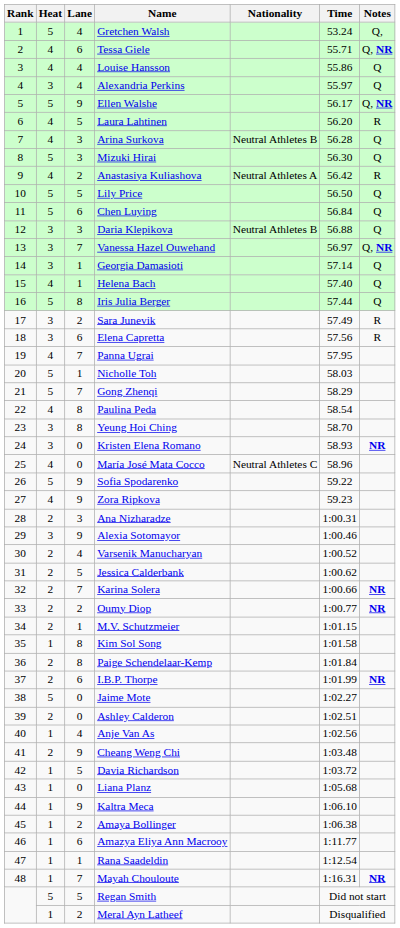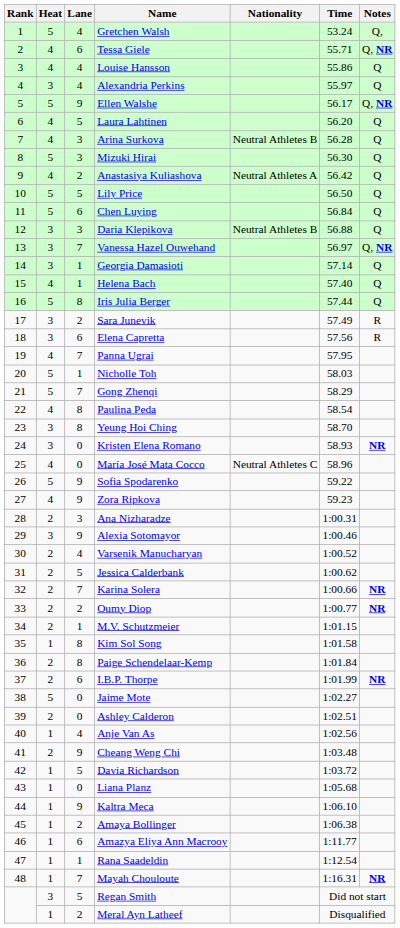 <table class="wikitable sortable" style="text-align:center">
 <tr>
 <th>Rank</th>
 <th>Heat</th>
 <th>Lane</th>
 <th>Name</th>
 <th>Nationality</th>
 <th>Time</th>
 <th>Notes</th>
 </tr>
 <tr bgcolor=ccffcc>
 <td>1</td>
 <td>5</td>
 <td>4</td>
 <td align="left"><a href='#'>Gretchen Walsh</a></td>
 <td align="left"></td>
 <td>53.24</td>
 <td>Q, </td>
 </tr>
 <tr bgcolor=ccffcc>
 <td>2</td>
 <td>4</td>
 <td>6</td>
 <td align="left"><a href='#'>Tessa Giele</a></td>
 <td align="left"></td>
 <td>55.71</td>
 <td>Q, <strong><a href='#'>NR</a></strong></td>
 </tr>
 <tr bgcolor=ccffcc>
 <td>3</td>
 <td>4</td>
 <td>4</td>
 <td align="left"><a href='#'>Louise Hansson</a></td>
 <td align="left"></td>
 <td>55.86</td>
 <td>Q</td>
 </tr>
 <tr bgcolor=ccffcc>
 <td>4</td>
 <td>3</td>
 <td>4</td>
 <td align="left"><a href='#'>Alexandria Perkins</a></td>
 <td align="left"></td>
 <td>55.97</td>
 <td>Q</td>
 </tr>
 <tr bgcolor=ccffcc>
 <td>5</td>
 <td>5</td>
 <td>9</td>
 <td align="left"><a href='#'>Ellen Walshe</a></td>
 <td align="left"></td>
 <td>56.17</td>
 <td>Q, <strong><a href='#'>NR</a></strong></td>
 </tr>
 <tr bgcolor=ccffcc>
 <td>6</td>
 <td>4</td>
 <td>5</td>
 <td align="left"><a href='#'>Laura Lahtinen</a></td>
 <td align="left"></td>
 <td>56.20</td>
-<td>R</td>
+<td>Q</td>
 </tr>
 <tr bgcolor=ccffcc>
 <td>7</td>
 <td>4</td>
 <td>3</td>
 <td align="left"><a href='#'>Arina Surkova</a></td>
 <td align="left"> Neutral Athletes B</td>
 <td>56.28</td>
 <td>Q</td>
 </tr>
 <tr bgcolor=ccffcc>
 <td>8</td>
 <td>5</td>
 <td>3</td>
 <td align="left"><a href='#'>Mizuki Hirai</a></td>
 <td align="left"></td>
 <td>56.30</td>
 <td>Q</td>
 </tr>
 <tr bgcolor=ccffcc>
 <td>9</td>
 <td>4</td>
 <td>2</td>
 <td align="left"><a href='#'>Anastasiya Kuliashova</a></td>
 <td align="left"> Neutral Athletes A</td>
 <td>56.42</td>
-<td>R</td>
+<td>Q</td>
 </tr>
 <tr bgcolor=ccffcc>
 <td>10</td>
 <td>5</td>
 <td>5</td>
 <td align="left"><a href='#'>Lily Price</a></td>
 <td align="left"></td>
 <td>56.50</td>
 <td>Q</td>
 </tr>
 <tr bgcolor=ccffcc>
 <td>11</td>
 <td>5</td>
 <td>6</td>
 <td align="left"><a href='#'>Chen Luying</a></td>
 <td align="left"></td>
 <td>56.84</td>
 <td>Q</td>
 </tr>
 <tr bgcolor=ccffcc>
 <td>12</td>
 <td>3</td>
 <td>3</td>
 <td align="left"><a href='#'>Daria Klepikova</a></td>
 <td align="left"> Neutral Athletes B</td>
 <td>56.88</td>
 <td>Q</td>
 </tr>
 <tr bgcolor=ccffcc>
 <td>13</td>
 <td>3</td>
 <td>7</td>
 <td align="left"><a href='#'>Vanessa Hazel Ouwehand</a></td>
 <td align="left"></td>
 <td>56.97</td>
 <td>Q, <strong><a href='#'>NR</a></strong></td>
 </tr>
 <tr bgcolor=ccffcc>
 <td>14</td>
 <td>3</td>
 <td>1</td>
 <td align="left"><a href='#'>Georgia Damasioti</a></td>
 <td align="left"></td>
 <td>57.14</td>
 <td>Q</td>
 </tr>
 <tr bgcolor=ccffcc>
 <td>15</td>
 <td>4</td>
 <td>1</td>
 <td align="left"><a href='#'>Helena Bach</a></td>
 <td align="left"></td>
 <td>57.40</td>
 <td>Q</td>
 </tr>
 <tr bgcolor=ccffcc>
 <td>16</td>
 <td>5</td>
 <td>8</td>
 <td align="left"><a href='#'>Iris Julia Berger</a></td>
 <td align="left"></td>
 <td>57.44</td>
 <td>Q</td>
 </tr>
 <tr>
 <td>17</td>
 <td>3</td>
 <td>2</td>
 <td align="left"><a href='#'>Sara Junevik</a></td>
 <td align="left"></td>
 <td>57.49</td>
 <td>R</td>
 </tr>
 <tr>
 <td>18</td>
 <td>3</td>
 <td>6</td>
 <td align="left"><a href='#'>Elena Capretta</a></td>
 <td align="left"></td>
 <td>57.56</td>
 <td>R</td>
 </tr>
 <tr>
 <td>19</td>
 <td>4</td>
 <td>7</td>
 <td align="left"><a href='#'>Panna Ugrai</a></td>
 <td align="left"></td>
 <td>57.95</td>
 <td></td>
 </tr>
 <tr>
 <td>20</td>
 <td>5</td>
 <td>1</td>
 <td align="left"><a href='#'>Nicholle Toh</a></td>
 <td align="left"></td>
 <td>58.03</td>
 <td></td>
 </tr>
 <tr>
 <td>21</td>
 <td>5</td>
 <td>7</td>
 <td align="left"><a href='#'>Gong Zhenqi</a></td>
 <td align="left"></td>
 <td>58.29</td>
 <td></td>
 </tr>
 <tr>
 <td>22</td>
 <td>4</td>
 <td>8</td>
 <td align="left"><a href='#'>Paulina Peda</a></td>
 <td align="left"></td>
 <td>58.54</td>
 <td></td>
 </tr>
 <tr>
 <td>23</td>
 <td>3</td>
 <td>8</td>
 <td align="left"><a href='#'>Yeung Hoi Ching</a></td>
 <td align="left"></td>
 <td>58.70</td>
 <td></td>
 </tr>
 <tr>
 <td>24</td>
 <td>3</td>
 <td>0</td>
 <td align="left"><a href='#'>Kristen Elena Romano</a></td>
 <td align="left"></td>
 <td>58.93</td>
 <td><strong><a href='#'>NR</a></strong></td>
 </tr>
 <tr>
 <td>25</td>
 <td>4</td>
 <td>0</td>
 <td align="left"><a href='#'>María José Mata Cocco</a></td>
 <td align="left"> Neutral Athletes C</td>
 <td>58.96</td>
 <td></td>
 </tr>
 <tr>
 <td>26</td>
 <td>5</td>
 <td>9</td>
 <td align="left"><a href='#'>Sofia Spodarenko</a></td>
 <td align="left"></td>
 <td>59.22</td>
 <td></td>
 </tr>
 <tr>
 <td>27</td>
 <td>4</td>
 <td>9</td>
 <td align="left"><a href='#'>Zora Ripkova</a></td>
 <td align="left"></td>
 <td>59.23</td>
 <td></td>
 </tr>
 <tr>
 <td>28</td>
 <td>2</td>
 <td>3</td>
 <td align="left"><a href='#'>Ana Nizharadze</a></td>
 <td align="left"></td>
 <td>1:00.31</td>
 <td></td>
 </tr>
 <tr>
 <td>29</td>
 <td>3</td>
 <td>9</td>
 <td align="left"><a href='#'>Alexia Sotomayor</a></td>
 <td align="left"></td>
 <td>1:00.46</td>
 <td></td>
 </tr>
 <tr>
 <td>30</td>
 <td>2</td>
 <td>4</td>
 <td align="left"><a href='#'>Varsenik Manucharyan</a></td>
 <td align="left"></td>
 <td>1:00.52</td>
 <td></td>
 </tr>
 <tr>
 <td>31</td>
 <td>2</td>
 <td>5</td>
 <td align="left"><a href='#'>Jessica Calderbank</a></td>
 <td align="left"></td>
 <td>1:00.62</td>
 <td></td>
 </tr>
 <tr>
 <td>32</td>
 <td>2</td>
 <td>7</td>
 <td align="left"><a href='#'>Karina Solera</a></td>
 <td align="left"></td>
 <td>1:00.66</td>
 <td><strong><a href='#'>NR</a></strong></td>
 </tr>
 <tr>
 <td>33</td>
 <td>2</td>
 <td>2</td>
 <td align="left"><a href='#'>Oumy Diop</a></td>
 <td align="left"></td>
 <td>1:00.77</td>
 <td><strong><a href='#'>NR</a></strong></td>
 </tr>
 <tr>
 <td>34</td>
 <td>2</td>
 <td>1</td>
 <td align="left"><a href='#'>M.V. Schutzmeier</a></td>
 <td align="left"></td>
 <td>1:01.15</td>
 <td></td>
 </tr>
 <tr>
 <td>35</td>
 <td>1</td>
 <td>8</td>
 <td align="left"><a href='#'>Kim Sol Song</a></td>
 <td align="left"></td>
 <td>1:01.58</td>
 <td></td>
 </tr>
 <tr>
 <td>36</td>
 <td>2</td>
 <td>8</td>
 <td align="left"><a href='#'>Paige Schendelaar-Kemp</a></td>
 <td align="left"></td>
 <td>1:01.84</td>
 <td></td>
 </tr>
 <tr>
 <td>37</td>
 <td>2</td>
 <td>6</td>
 <td align="left"><a href='#'>I.B.P. Thorpe</a></td>
 <td align="left"></td>
 <td>1:01.99</td>
 <td><strong><a href='#'>NR</a></strong></td>
 </tr>
 <tr>
 <td>38</td>
 <td>5</td>
 <td>0</td>
 <td align="left"><a href='#'>Jaime Mote</a></td>
 <td align="left"></td>
 <td>1:02.27</td>
 <td></td>
 </tr>
 <tr>
 <td>39</td>
 <td>2</td>
 <td>0</td>
 <td align="left"><a href='#'>Ashley Calderon</a></td>
 <td align="left"></td>
 <td>1:02.51</td>
 <td></td>
 </tr>
 <tr>
 <td>40</td>
 <td>1</td>
 <td>4</td>
 <td align="left"><a href='#'>Anje Van As</a></td>
 <td align="left"></td>
 <td>1:02.56</td>
 <td></td>
 </tr>
 <tr>
 <td>41</td>
 <td>2</td>
 <td>9</td>
 <td align="left"><a href='#'>Cheang Weng Chi</a></td>
 <td align="left"></td>
 <td>1:03.48</td>
 <td></td>
 </tr>
 <tr>
 <td>42</td>
 <td>1</td>
 <td>5</td>
 <td align="left"><a href='#'>Davia Richardson</a></td>
 <td align="left"></td>
 <td>1:03.72</td>
 <td></td>
 </tr>
 <tr>
 <td>43</td>
 <td>1</td>
 <td>0</td>
 <td align="left"><a href='#'>Liana Planz</a></td>
 <td align="left"></td>
 <td>1:05.68</td>
 <td></td>
 </tr>
 <tr>
 <td>44</td>
 <td>1</td>
 <td>9</td>
 <td align="left"><a href='#'>Kaltra Meca</a></td>
 <td align="left"></td>
 <td>1:06.10</td>
 <td></td>
 </tr>
 <tr>
 <td>45</td>
 <td>1</td>
 <td>2</td>
 <td align="left"><a href='#'>Amaya Bollinger</a></td>
 <td align="left"></td>
 <td>1:06.38</td>
 <td></td>
 </tr>
 <tr>
 <td>46</td>
 <td>1</td>
 <td>6</td>
 <td align="left"><a href='#'>Amazya Eliya Ann Macrooy</a></td>
 <td align="left"></td>
 <td>1:11.77</td>
 <td></td>
 </tr>
 <tr>
 <td>47</td>
 <td>1</td>
 <td>1</td>
 <td align="left"><a href='#'>Rana Saadeldin</a></td>
 <td align="left"></td>
 <td>1:12.54</td>
 <td></td>
 </tr>
 <tr>
 <td>48</td>
 <td>1</td>
 <td>7</td>
 <td align="left"><a href='#'>Mayah Chouloute</a></td>
 <td align="left"></td>
 <td>1:16.31</td>
 <td><strong><a href='#'>NR</a></strong></td>
 </tr>
 <tr>
 <td rowspan="2"></td>
-<td>5</td>
+<td>3</td>
 <td>5</td>
 <td align="left"><a href='#'>Regan Smith</a></td>
 <td align="left"></td>
 <td colspan="2">Did not start</td>
 </tr>
 <tr>
 <td>1</td>
 <td>2</td>
 <td align="left"><a href='#'>Meral Ayn Latheef</a></td>
 <td align="left"></td>
 <td colspan="2">Disqualified</td>
 </tr>
 </table>
